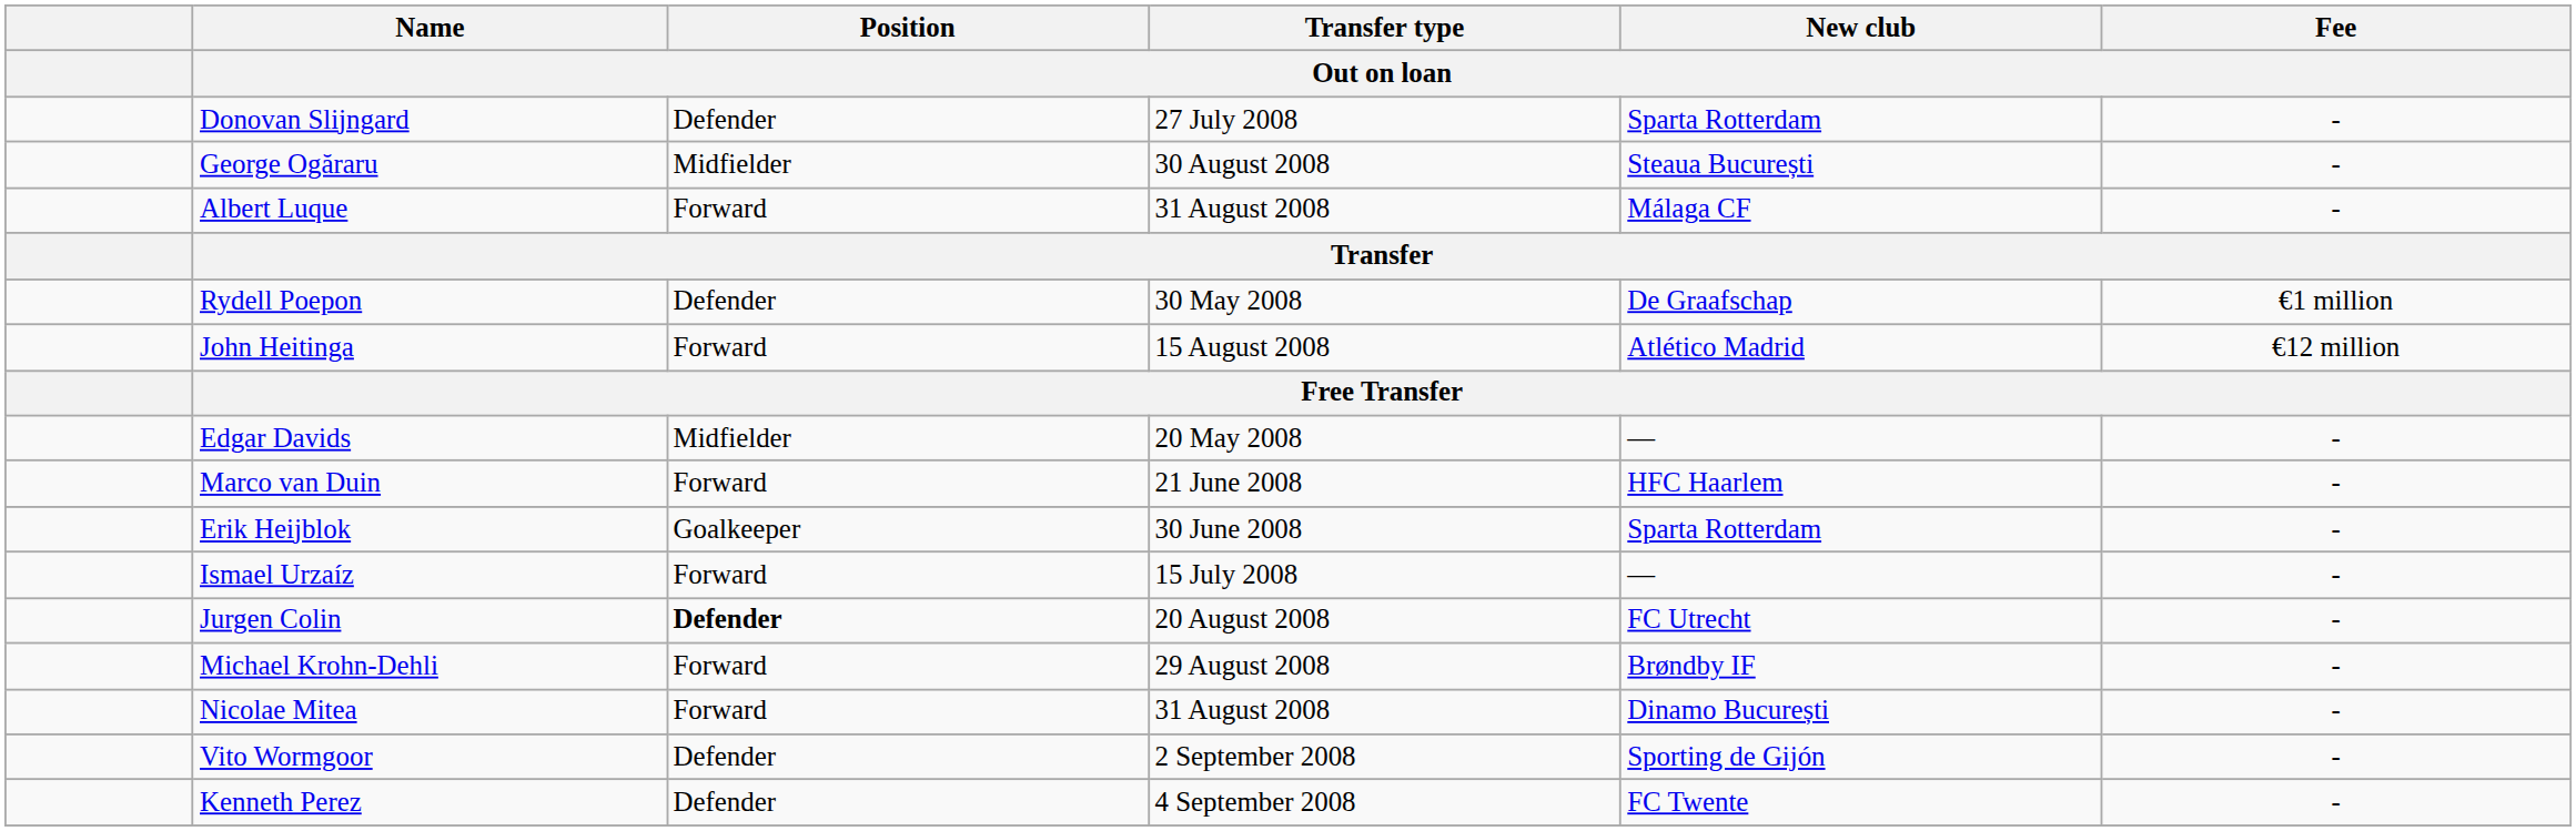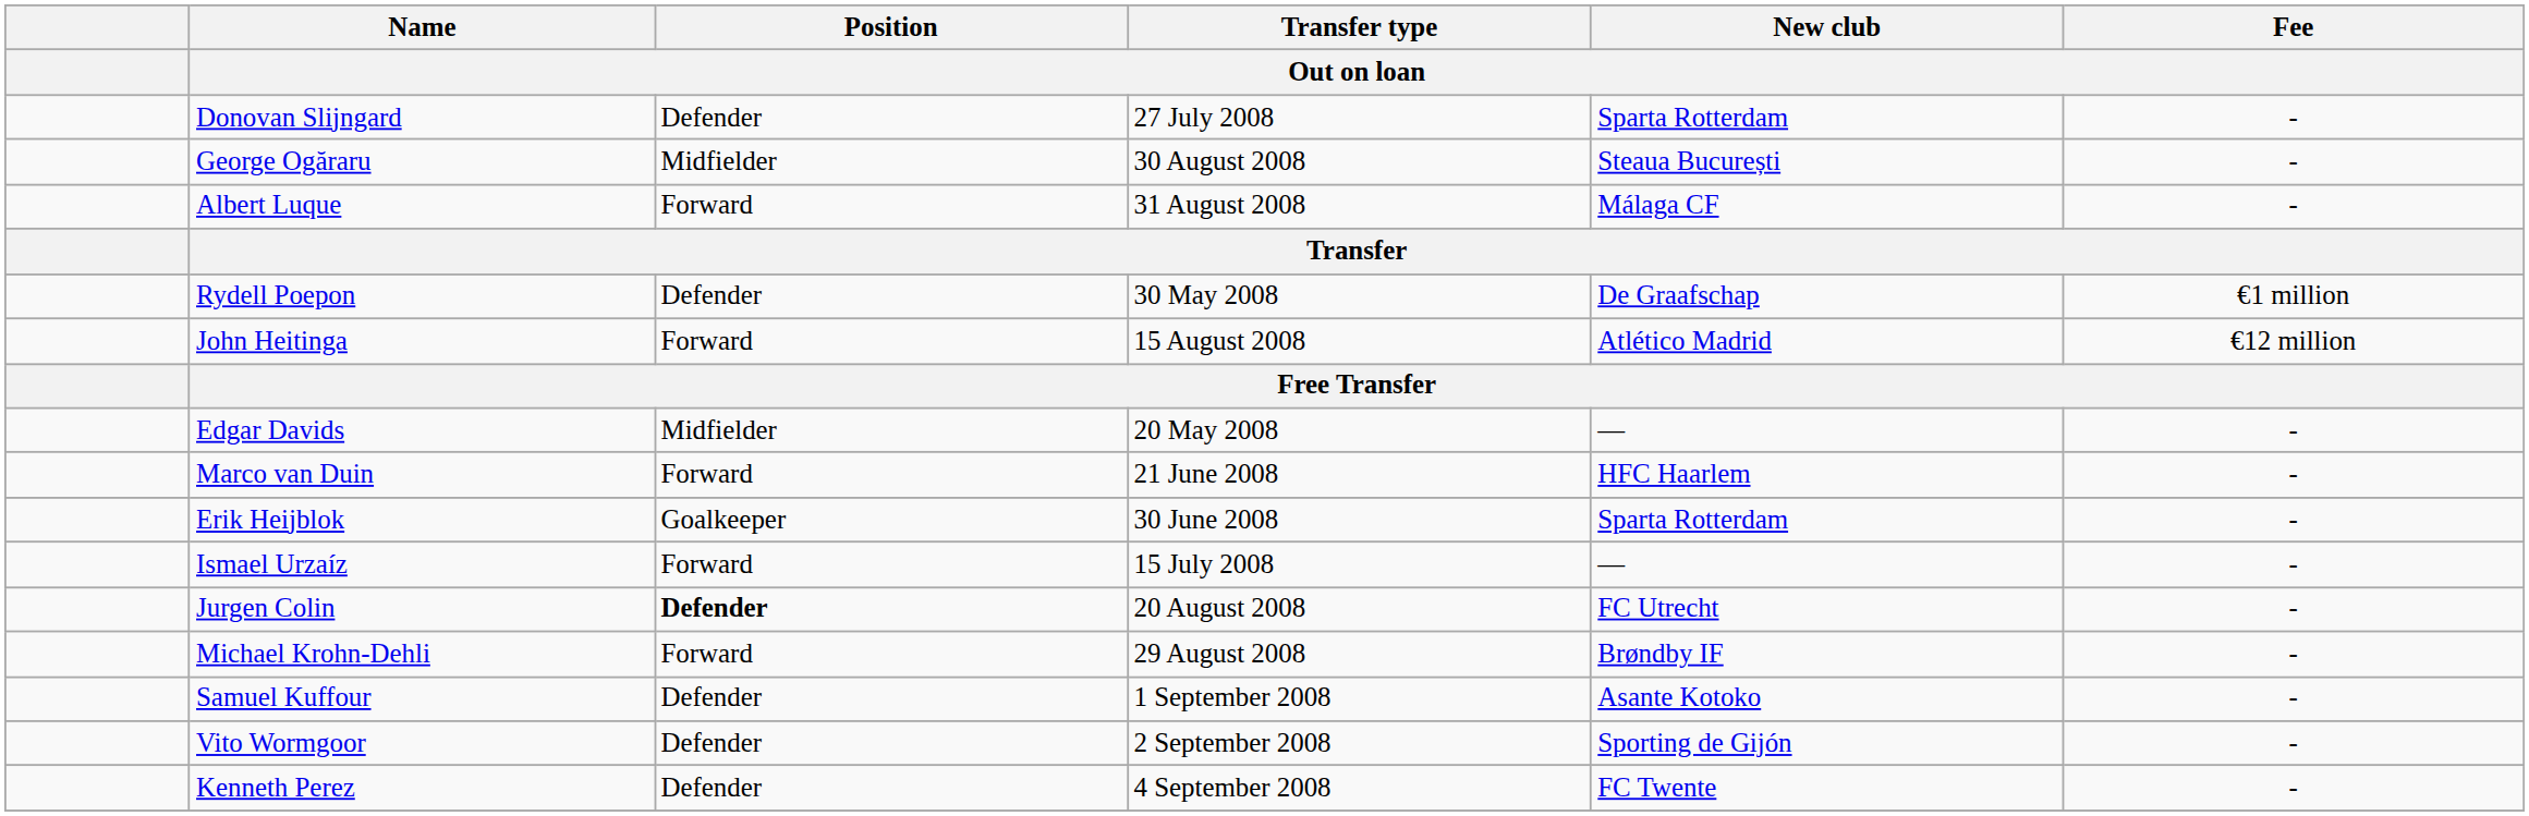 <table class="wikitable" style="width:100%; font-size:85%;">
 <tr>
 <th width="2%"></th>
 <th width="5%">Name</th>
 <th width="5%">Position</th>
 <th width="5%">Transfer type</th>
 <th width="5%">New club</th>
 <th width="5%">Fee</th>
 </tr>
 <tr>
 <th></th>
 <th colspan="5" align="center">Out on loan</th>
 </tr>
 <tr>
 <td align=center></td>
 <td align=left> <a href='#'>Donovan Slijngard</a></td>
 <td align=left>Defender</td>
 <td align=left>27 July 2008</td>
 <td align=left> <a href='#'>Sparta Rotterdam</a></td>
 <td align=center>-</td>
 </tr>
 <tr>
 <td align=center></td>
 <td align=left> <a href='#'>George Ogăraru</a></td>
 <td align=left>Midfielder</td>
 <td align=left>30 August 2008</td>
 <td align=left> <a href='#'>Steaua București</a></td>
 <td align=center>-</td>
 </tr>
 <tr>
 <td align=center></td>
 <td align=left> <a href='#'>Albert Luque</a></td>
 <td align=left>Forward</td>
 <td align=left>31 August 2008</td>
 <td align=left> <a href='#'>Málaga CF</a></td>
 <td align=center>-</td>
 </tr>
 <tr>
 <th></th>
 <th colspan="5" align="center">Transfer</th>
 </tr>
 <tr>
 <td align=center></td>
 <td align=left> <a href='#'>Rydell Poepon</a></td>
 <td align=left>Defender</td>
 <td align=left>30 May 2008</td>
 <td align=left> <a href='#'>De Graafschap</a></td>
 <td align=center>€1 million</td>
 </tr>
 <tr>
 <td align=center></td>
 <td align=left> <a href='#'>John Heitinga</a></td>
 <td align=left>Forward</td>
 <td align=left>15 August 2008</td>
 <td align=left> <a href='#'>Atlético Madrid</a></td>
 <td align=center>€12 million</td>
 </tr>
 <tr>
 <th></th>
 <th colspan="5" align="center">Free Transfer</th>
 </tr>
 <tr>
 <td align=center></td>
 <td align=left> <a href='#'>Edgar Davids</a></td>
 <td align=left>Midfielder</td>
 <td align=left>20 May 2008</td>
 <td align=left>—</td>
 <td align=center>-</td>
 </tr>
 <tr>
 <td align=center></td>
 <td align=left> <a href='#'>Marco van Duin</a></td>
 <td align=left>Forward</td>
 <td align=left>21 June 2008</td>
 <td align=left> <a href='#'>HFC Haarlem</a></td>
 <td align=center>-</td>
 </tr>
 <tr>
 <td align=center></td>
 <td align=left> <a href='#'>Erik Heijblok</a></td>
 <td align=left>Goalkeeper</td>
 <td align=left>30 June 2008</td>
 <td align=left> <a href='#'>Sparta Rotterdam</a></td>
 <td align=center>-</td>
 </tr>
 <tr>
 <td align=center></td>
 <td align=left> <a href='#'>Ismael Urzaíz</a></td>
 <td align=left>Forward</td>
 <td align=left>15 July 2008</td>
 <td align=left>—</td>
 <td align=center>-</td>
 </tr>
 <tr>
 <td align=center></td>
 <td align=left> <a href='#'>Jurgen Colin</a></td>
 <td align=left><strong>Defender</strong></td>
 <td align=left>20 August 2008</td>
 <td align=left> <a href='#'>FC Utrecht</a></td>
 <td align=center>-</td>
 </tr>
 <tr>
 <td align=center></td>
 <td align=left> <a href='#'>Michael Krohn-Dehli</a></td>
 <td align=left>Forward</td>
 <td align=left>29 August 2008</td>
 <td align=left> <a href='#'>Brøndby IF</a></td>
 <td align=center>-</td>
 </tr>
 <tr>
 <td align=center></td>
-<td align=left> <a href='#'>Nicolae Mitea</a></td>
-<td align=left>Forward</td>
-<td align=left>31 August 2008</td>
-<td align=left> <a href='#'>Dinamo București</a></td>
+<td align=left> <a href='#'>Samuel Kuffour</a></td>
+<td align=left>Defender</td>
+<td align=left>1 September 2008</td>
+<td align=left> <a href='#'>Asante Kotoko</a></td>
 <td align=center>-</td>
 </tr>
 <tr>
 <td align=center></td>
 <td align=left> <a href='#'>Vito Wormgoor</a></td>
 <td align=left>Defender</td>
 <td align=left>2 September 2008</td>
 <td align=left> <a href='#'>Sporting de Gijón</a></td>
 <td align=center>-</td>
 </tr>
 <tr>
 <td align=center></td>
 <td align=left> <a href='#'>Kenneth Perez</a></td>
 <td align=left>Defender</td>
 <td align=left>4 September 2008</td>
 <td align=left> <a href='#'>FC Twente</a></td>
 <td align=center>-</td>
 </tr>
 <tr>
 </tr>
 </table>
